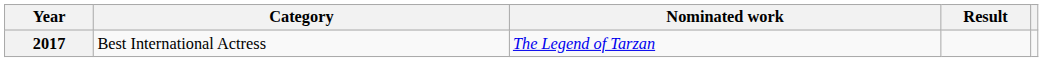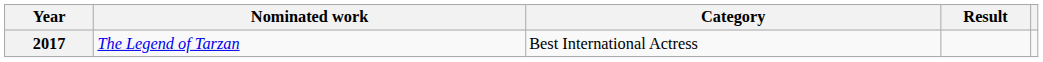 <table class=wikitable>
 <tr>
 <th scope="col" style="width:5em;">Year</th>
+<th scope="col" style="width:26em;">Nominated work</th>
 <th scope="col" style="width:25em;">Category</th>
-<th scope="col" style="width:26em;">Nominated work</th>
 <th scope="col" style="width:5em;">Result</th>
 <th scope="col"></th>
 </tr>
 <tr>
 <th scope="row">2017</th>
+<td><em><a href='#'>The Legend of Tarzan</a></em></td>
 <td>Best International Actress</td>
-<td><em><a href='#'>The Legend of Tarzan</a></em></td>
 <td></td>
 <td style="text-align:center;"></td>
 </tr>
 </table>
